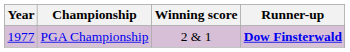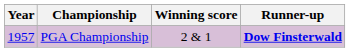 <table class="wikitable">
 <tr>
 <th>Year</th>
 <th>Championship</th>
 <th>Winning score</th>
 <th>Runner-up</th>
 </tr>
 <tr style="background:#D8BFD8;">
-<td><a href='#'>1977</a></td>
+<td><a href='#'>1957</a></td>
 <td><a href='#'>PGA Championship</a></td>
 <td align=center>2 & 1</td>
 <td><strong> <a href='#'>Dow Finsterwald</a></strong></td>
 </tr>
 </table>
